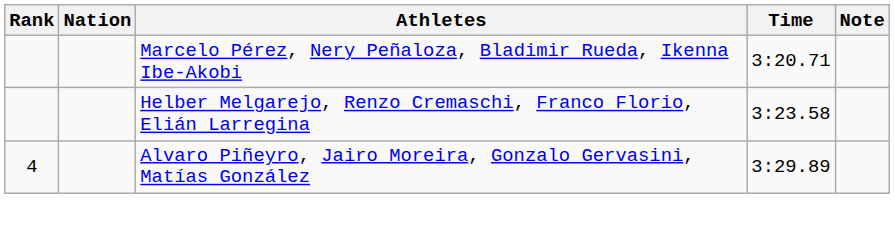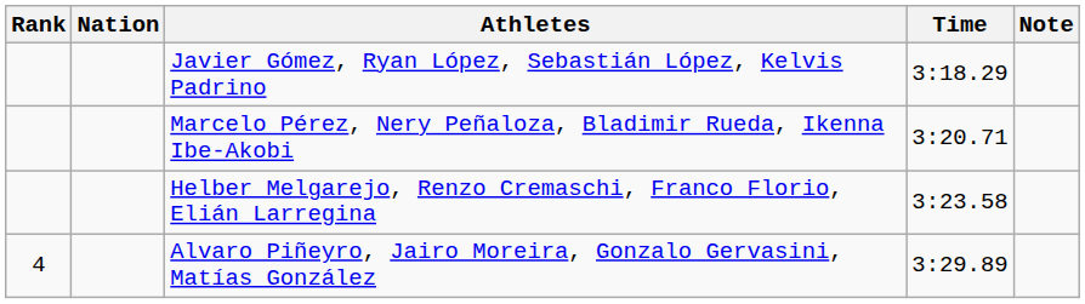 <table class="wikitable sortable" style="text-align:center">
 <tr>
 <th>Rank</th>
 <th>Nation</th>
 <th>Athletes</th>
 <th>Time</th>
 <th>Note</th>
+</tr>
+<tr>
+<td></td>
+<td align=left></td>
+<td align=left><a href='#'>Javier Gómez</a>, <a href='#'>Ryan López</a>, <a href='#'>Sebastián López</a>, <a href='#'>Kelvis Padrino</a></td>
+<td>3:18.29</td>
+<td></td>
 </tr>
 <tr>
 <td></td>
 <td align=left></td>
 <td align=left><a href='#'>Marcelo Pérez</a>, <a href='#'>Nery Peñaloza</a>, <a href='#'>Bladimir Rueda</a>, <a href='#'>Ikenna Ibe-Akobi</a></td>
 <td>3:20.71</td>
 <td></td>
 </tr>
 <tr>
 <td></td>
 <td align=left></td>
 <td align=left><a href='#'>Helber Melgarejo</a>, <a href='#'>Renzo Cremaschi</a>, <a href='#'>Franco Florio</a>, <a href='#'>Elián Larregina</a></td>
 <td>3:23.58</td>
 <td></td>
 </tr>
 <tr>
 <td>4</td>
 <td align=left></td>
 <td align=left><a href='#'>Alvaro Piñeyro</a>, <a href='#'>Jairo Moreira</a>, <a href='#'>Gonzalo Gervasini</a>, <a href='#'>Matías González</a></td>
 <td>3:29.89</td>
 <td></td>
 </tr>
 </table>
